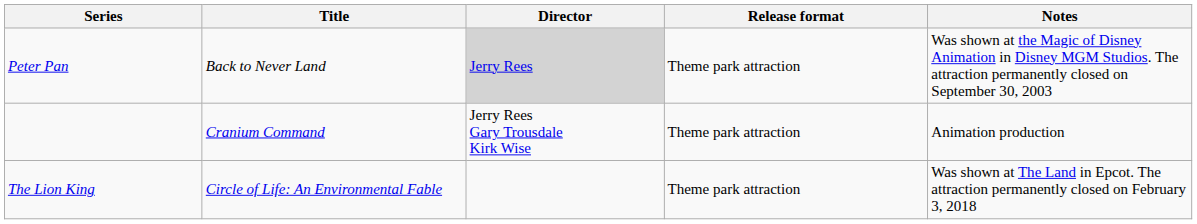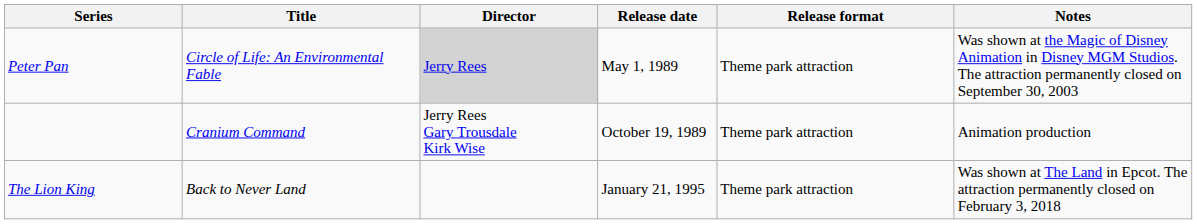 <table class="wikitable sortable" style="width:100%;">
 <tr>
 <th style="width:15%;">Series</th>
 <th style="width:20%;">Title</th>
 <th style="width:15%;">Director</th>
+<th style="width:10%;">Release date</th>
 <th style="width:20%;">Release format</th>
 <th style="width:20%;">Notes</th>
 </tr>
 <tr>
 <td><em><a href='#'>Peter Pan</a></em></td>
-<td><em>Back to Never Land</em></td>
+<td><em><a href='#'>Circle of Life: An Environmental Fable</a></em></td>
 <td style="background: lightgrey;"><a href='#'>Jerry Rees</a></td>
+<td>May 1, 1989</td>
 <td>Theme park attraction</td>
 <td>Was shown at <a href='#'>the Magic of Disney Animation</a> in <a href='#'>Disney MGM Studios</a>. The attraction permanently closed on September 30, 2003</td>
 </tr>
 <tr>
 <td></td>
 <td><em><a href='#'>Cranium Command</a></em></td>
 <td>Jerry Rees<br><a href='#'>Gary Trousdale</a><br><a href='#'>Kirk Wise</a></td>
+<td>October 19, 1989</td>
 <td>Theme park attraction</td>
 <td>Animation production</td>
 </tr>
 <tr>
 <td><em><a href='#'>The Lion King</a></em></td>
-<td><em><a href='#'>Circle of Life: An Environmental Fable</a></em></td>
+<td><em>Back to Never Land</em></td>
 <td></td>
+<td>January 21, 1995</td>
 <td>Theme park attraction</td>
 <td>Was shown at <a href='#'>The Land</a> in Epcot. The attraction permanently closed on February 3, 2018</td>
 </tr>
 </table>
